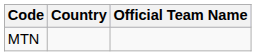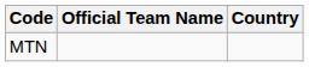 <table class="wikitable">
 <tr style="background:#ccccff;">
 <th>Code</th>
+<th>Official Team Name</th>
 <th>Country</th>
-<th>Official Team Name</th>
 </tr>
 <tr>
 <td>MTN</td>
 <td></td>
 <td></td>
 </tr>
 </table>
